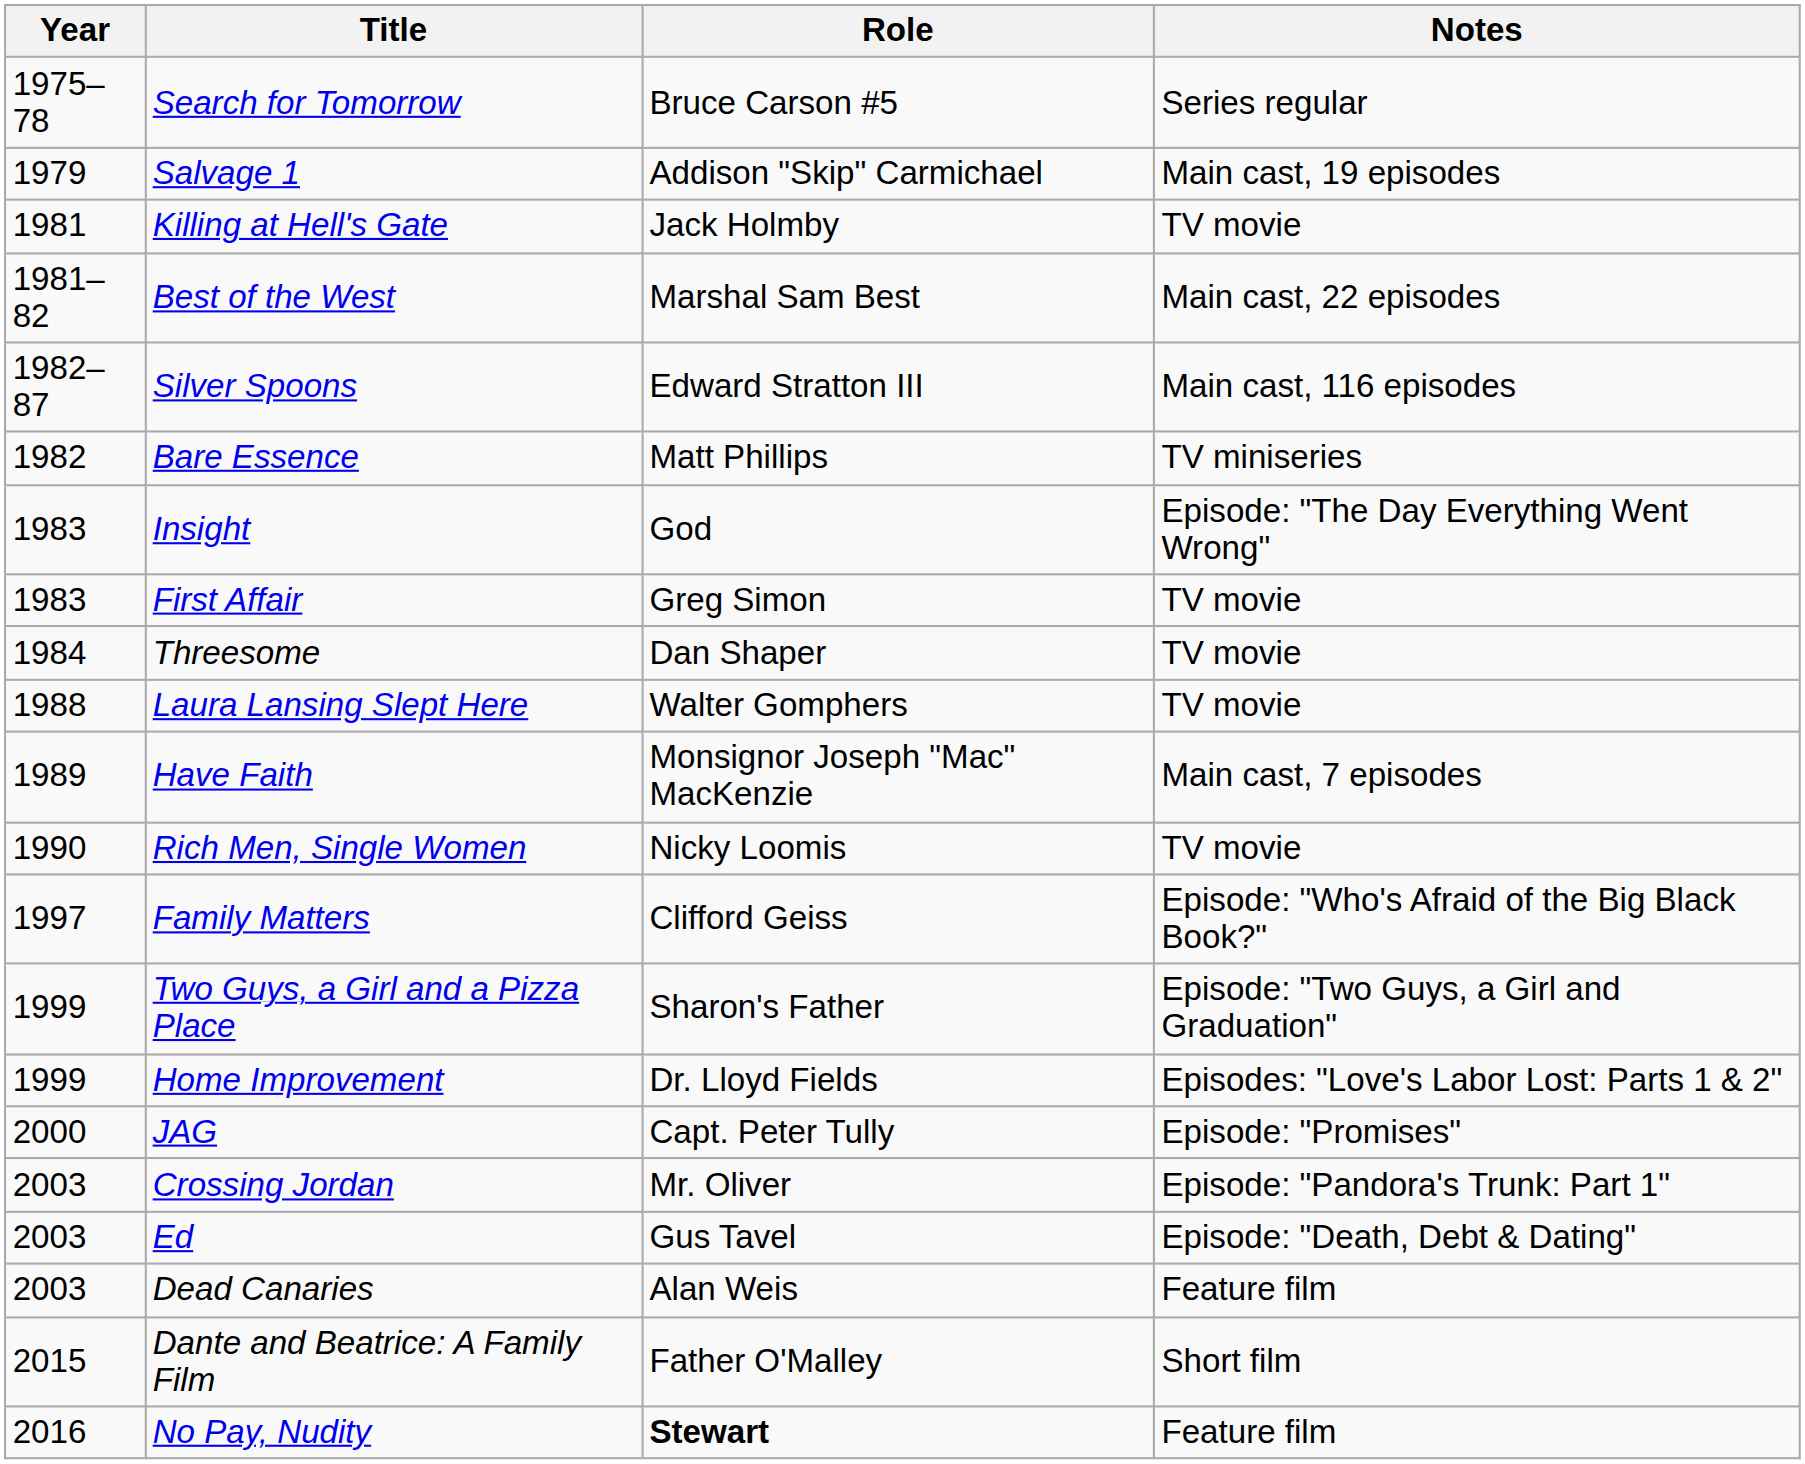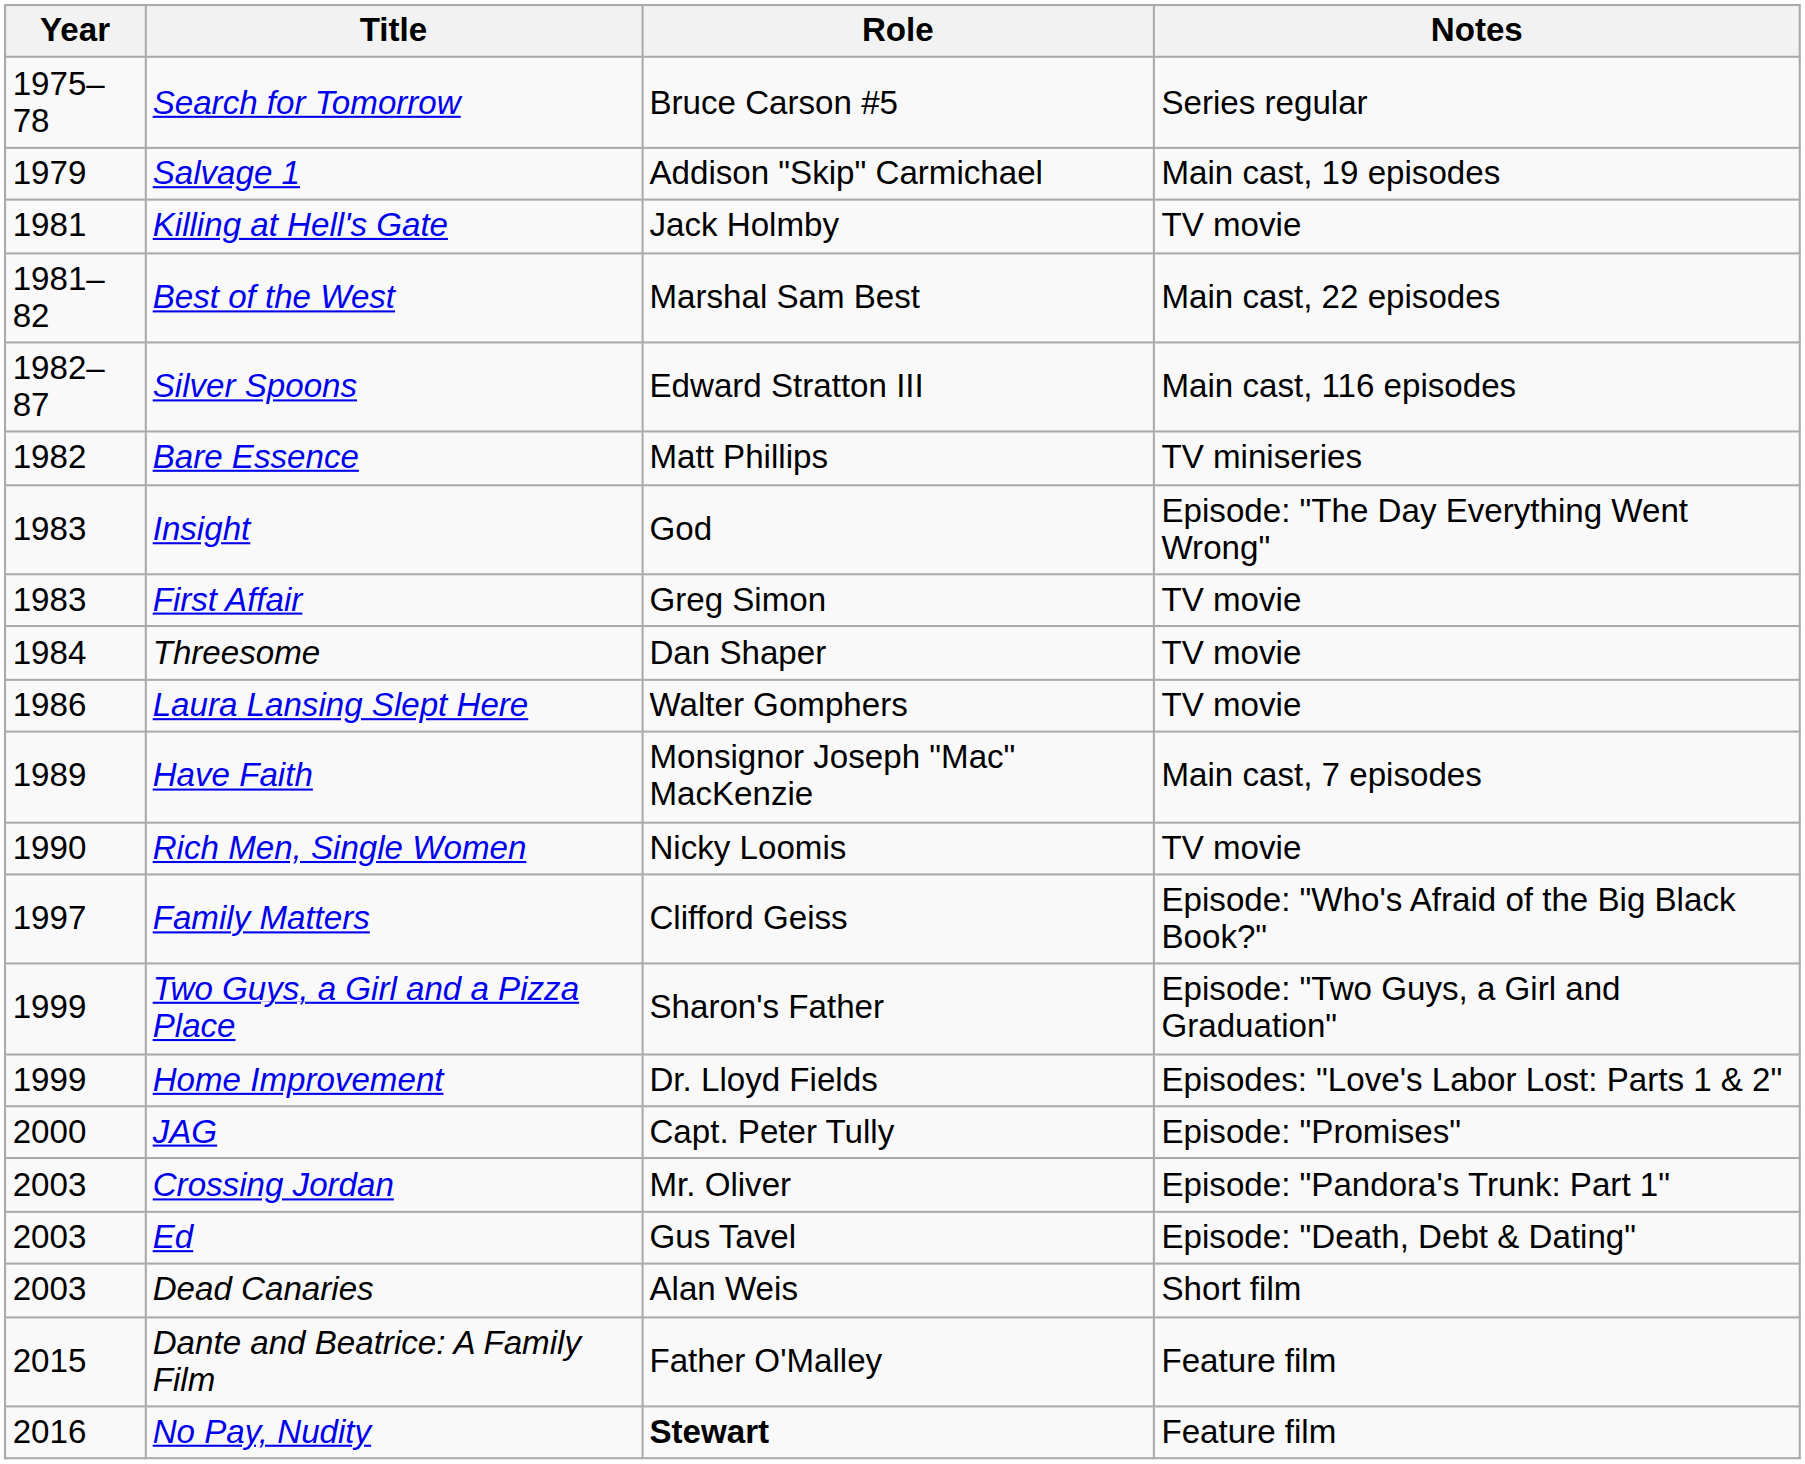 <table class="wikitable">
 <tr>
 <th>Year</th>
 <th>Title</th>
 <th>Role</th>
 <th>Notes</th>
 </tr>
 <tr>
 <td>1975–78</td>
 <td><em><a href='#'>Search for Tomorrow</a></em></td>
 <td>Bruce Carson #5</td>
 <td>Series regular</td>
 </tr>
 <tr>
 <td>1979</td>
 <td><em><a href='#'>Salvage 1</a></em></td>
 <td>Addison "Skip" Carmichael</td>
 <td>Main cast, 19 episodes</td>
 </tr>
 <tr>
 <td>1981</td>
 <td><em><a href='#'>Killing at Hell's Gate</a></em></td>
 <td>Jack Holmby</td>
 <td>TV movie</td>
 </tr>
 <tr>
 <td>1981–82</td>
 <td><em><a href='#'>Best of the West</a></em></td>
 <td>Marshal Sam Best</td>
 <td>Main cast, 22 episodes</td>
 </tr>
 <tr>
 <td>1982–87</td>
 <td><em><a href='#'>Silver Spoons</a></em></td>
 <td>Edward Stratton III</td>
 <td>Main cast, 116 episodes</td>
 </tr>
 <tr>
 <td>1982</td>
 <td><em><a href='#'>Bare Essence</a></em></td>
 <td>Matt Phillips</td>
 <td>TV miniseries</td>
 </tr>
 <tr>
 <td>1983</td>
 <td><em><a href='#'>Insight</a></em></td>
 <td>God</td>
 <td>Episode: "The Day Everything Went Wrong"</td>
 </tr>
 <tr>
 <td>1983</td>
 <td><em><a href='#'>First Affair</a></em></td>
 <td>Greg Simon</td>
 <td>TV movie</td>
 </tr>
 <tr>
 <td>1984</td>
 <td><em>Threesome</em></td>
 <td>Dan Shaper</td>
 <td>TV movie</td>
 </tr>
 <tr>
-<td>1988</td>
+<td>1986</td>
 <td><em><a href='#'>Laura Lansing Slept Here</a></em></td>
 <td>Walter Gomphers</td>
 <td>TV movie</td>
 </tr>
 <tr>
 <td>1989</td>
 <td><em><a href='#'>Have Faith</a></em></td>
 <td>Monsignor Joseph "Mac" MacKenzie</td>
 <td>Main cast, 7 episodes</td>
 </tr>
 <tr>
 <td>1990</td>
 <td><em><a href='#'>Rich Men, Single Women</a></em></td>
 <td>Nicky Loomis</td>
 <td>TV movie</td>
 </tr>
 <tr>
 <td>1997</td>
 <td><em><a href='#'>Family Matters</a></em></td>
 <td>Clifford Geiss</td>
 <td>Episode: "Who's Afraid of the Big Black Book?"</td>
 </tr>
 <tr>
 <td>1999</td>
 <td><em><a href='#'>Two Guys, a Girl and a Pizza Place</a></em></td>
 <td>Sharon's Father</td>
 <td>Episode: "Two Guys, a Girl and Graduation"</td>
 </tr>
 <tr>
 <td>1999</td>
 <td><em><a href='#'>Home Improvement</a></em></td>
 <td>Dr. Lloyd Fields</td>
 <td>Episodes: "Love's Labor Lost: Parts 1 & 2"</td>
 </tr>
 <tr>
 <td>2000</td>
 <td><em><a href='#'>JAG</a></em></td>
 <td>Capt. Peter Tully</td>
 <td>Episode: "Promises"</td>
 </tr>
 <tr>
 <td>2003</td>
 <td><em><a href='#'>Crossing Jordan</a></em></td>
 <td>Mr. Oliver</td>
 <td>Episode: "Pandora's Trunk: Part 1"</td>
 </tr>
 <tr>
 <td>2003</td>
 <td><em><a href='#'>Ed</a></em></td>
 <td>Gus Tavel</td>
 <td>Episode: "Death, Debt & Dating"</td>
 </tr>
 <tr>
 <td>2003</td>
 <td><em>Dead Canaries</em></td>
 <td>Alan Weis</td>
-<td>Feature film</td>
+<td>Short film</td>
 </tr>
 <tr>
 <td>2015</td>
 <td><em>Dante and Beatrice: A Family Film</em></td>
 <td>Father O'Malley</td>
-<td>Short film</td>
+<td>Feature film</td>
 </tr>
 <tr>
 <td>2016</td>
 <td><em><a href='#'>No Pay, Nudity</a></em></td>
 <td><strong>Stewart</strong></td>
 <td>Feature film</td>
 </tr>
 </table>
